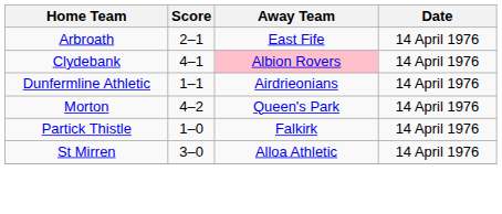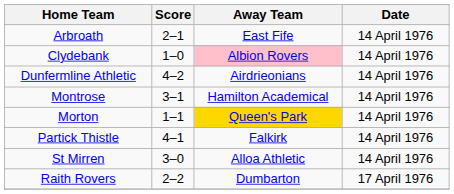 <table class="wikitable" style="text-align:center;">
 <tr>
 <th width=175>Home Team</th>
 <th width=20>Score</th>
 <th width=175>Away Team</th>
 <th width= 125>Date</th>
 </tr>
 <tr>
 <td><a href='#'>Arbroath</a></td>
 <td>2–1</td>
 <td><a href='#'>East Fife</a></td>
 <td>14 April 1976</td>
 </tr>
 <tr>
 <td><a href='#'>Clydebank</a></td>
-<td>4–1</td>
+<td>1–0</td>
 <td style="background: pink;"><a href='#'>Albion Rovers</a></td>
 <td>14 April 1976</td>
 </tr>
 <tr>
 <td><a href='#'>Dunfermline Athletic</a></td>
-<td>1–1</td>
+<td>4–2</td>
 <td><a href='#'>Airdrieonians</a></td>
 <td>14 April 1976</td>
 </tr>
 <tr>
+<td><a href='#'>Montrose</a></td>
+<td>3–1</td>
+<td><a href='#'>Hamilton Academical</a></td>
+<td>14 April 1976</td>
+</tr>
+<tr>
 <td><a href='#'>Morton</a></td>
-<td>4–2</td>
-<td><a href='#'>Queen's Park</a></td>
+<td>1–1</td>
+<td style="background: gold;"><a href='#'>Queen's Park</a></td>
 <td>14 April 1976</td>
 </tr>
 <tr>
 <td><a href='#'>Partick Thistle</a></td>
-<td>1–0</td>
+<td>4–1</td>
 <td><a href='#'>Falkirk</a></td>
 <td>14 April 1976</td>
 </tr>
 <tr>
 <td><a href='#'>St Mirren</a></td>
 <td>3–0</td>
 <td><a href='#'>Alloa Athletic</a></td>
 <td>14 April 1976</td>
 </tr>
 <tr>
+<td><a href='#'>Raith Rovers</a></td>
+<td>2–2</td>
+<td><a href='#'>Dumbarton</a></td>
+<td>17 April 1976</td>
+</tr>
+<tr>
 </tr>
 </table>
